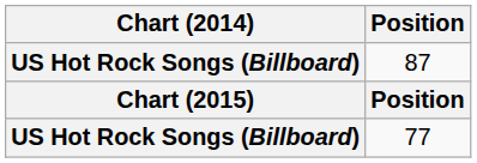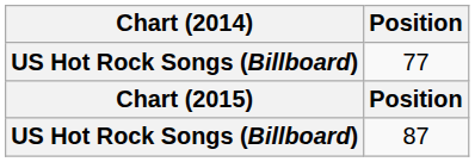 <table class="wikitable plainrowheaders">
 <tr>
 <th>Chart (2014)</th>
 <th>Position</th>
 </tr>
 <tr>
 <th scope="row">US Hot Rock Songs (<em>Billboard</em>)</th>
-<td style="text-align:center;">87</td>
+<td style="text-align:center;">77</td>
 </tr>
 <tr>
 <th>Chart (2015)</th>
 <th>Position</th>
 </tr>
 <tr>
 <th scope="row">US Hot Rock Songs (<em>Billboard</em>)</th>
-<td style="text-align:center;">77</td>
+<td style="text-align:center;">87</td>
 </tr>
 </table>
